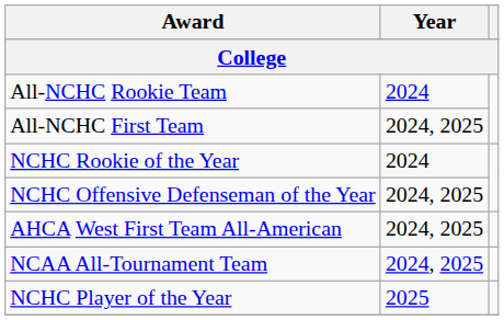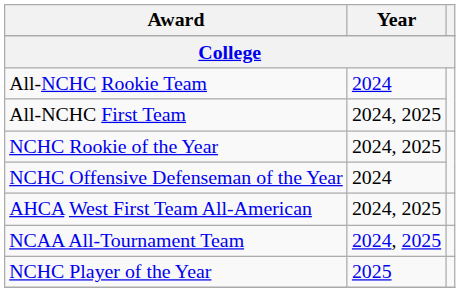 <table class="wikitable">
 <tr>
 <th>Award</th>
 <th>Year</th>
 <th></th>
 </tr>
 <tr ALIGN="center" bgcolor="#e0e0e0">
 </tr>
 <tr ALIGN="center" bgcolor="#e0e0e0">
 <th colspan="3"><a href='#'>College</a></th>
 </tr>
 <tr>
 <td>All-<a href='#'>NCHC</a> <a href='#'>Rookie Team</a></td>
 <td><a href='#'>2024</a></td>
 <td rowspan="2"></td>
 </tr>
 <tr>
 <td>All-NCHC <a href='#'>First Team</a></td>
 <td>2024, 2025</td>
 </tr>
 <tr>
 <td><a href='#'>NCHC Rookie of the Year</a></td>
-<td>2024</td>
+<td>2024, 2025</td>
 <td rowspan="2"></td>
 </tr>
 <tr>
 <td><a href='#'>NCHC Offensive Defenseman of the Year</a></td>
-<td>2024, 2025</td>
+<td>2024</td>
 </tr>
 <tr>
 <td><a href='#'>AHCA</a> <a href='#'>West First Team All-American</a></td>
 <td>2024, 2025</td>
 <td></td>
 </tr>
 <tr>
 <td><a href='#'>NCAA All-Tournament Team</a></td>
 <td><a href='#'>2024</a>, <a href='#'>2025</a></td>
 <td></td>
 </tr>
 <tr>
 <td><a href='#'>NCHC Player of the Year</a></td>
 <td><a href='#'>2025</a></td>
 <td></td>
 </tr>
 <tr>
 </tr>
 </table>
